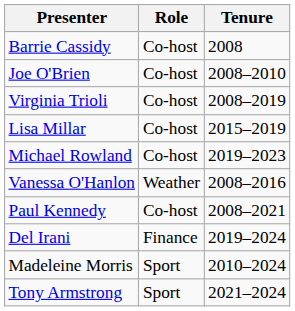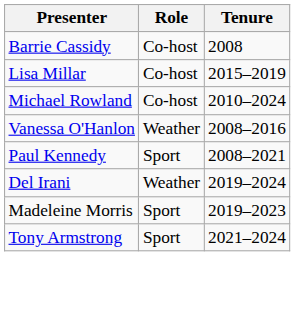 <table class="wikitable sortable">
 <tr>
 <th>Presenter</th>
 <th>Role</th>
 <th>Tenure</th>
 </tr>
 <tr>
 <td><a href='#'>Barrie Cassidy</a></td>
 <td>Co-host</td>
 <td>2008</td>
 </tr>
 <tr>
-<td><a href='#'>Joe O'Brien</a></td>
-<td>Co-host</td>
-<td>2008–2010</td>
-</tr>
-<tr>
-<td><a href='#'>Virginia Trioli</a></td>
-<td>Co-host</td>
-<td>2008–2019</td>
-</tr>
-<tr>
 <td><a href='#'>Lisa Millar</a></td>
 <td>Co-host</td>
 <td>2015–2019</td>
 </tr>
 <tr>
 <td><a href='#'>Michael Rowland</a></td>
 <td>Co-host</td>
-<td 2019–2023>2019–2023</td>
+<td>2010–2024</td>
 </tr>
 <tr>
 <td><a href='#'>Vanessa O'Hanlon</a></td>
 <td>Weather</td>
 <td>2008–2016</td>
 </tr>
 <tr>
 <td><a href='#'>Paul Kennedy</a></td>
-<td>Co-host</td>
+<td>Sport</td>
 <td>2008–2021</td>
 </tr>
 <tr>
 <td><a href='#'>Del Irani</a></td>
-<td>Finance</td>
+<td>Weather</td>
 <td>2019–2024</td>
 </tr>
 <tr>
 <td>Madeleine Morris</td>
 <td>Sport</td>
-<td>2010–2024</td>
+<td 2019–2023>2019–2023</td>
 </tr>
 <tr>
 <td><a href='#'>Tony Armstrong</a></td>
 <td>Sport</td>
 <td>2021–2024</td>
 </tr>
 </table>
